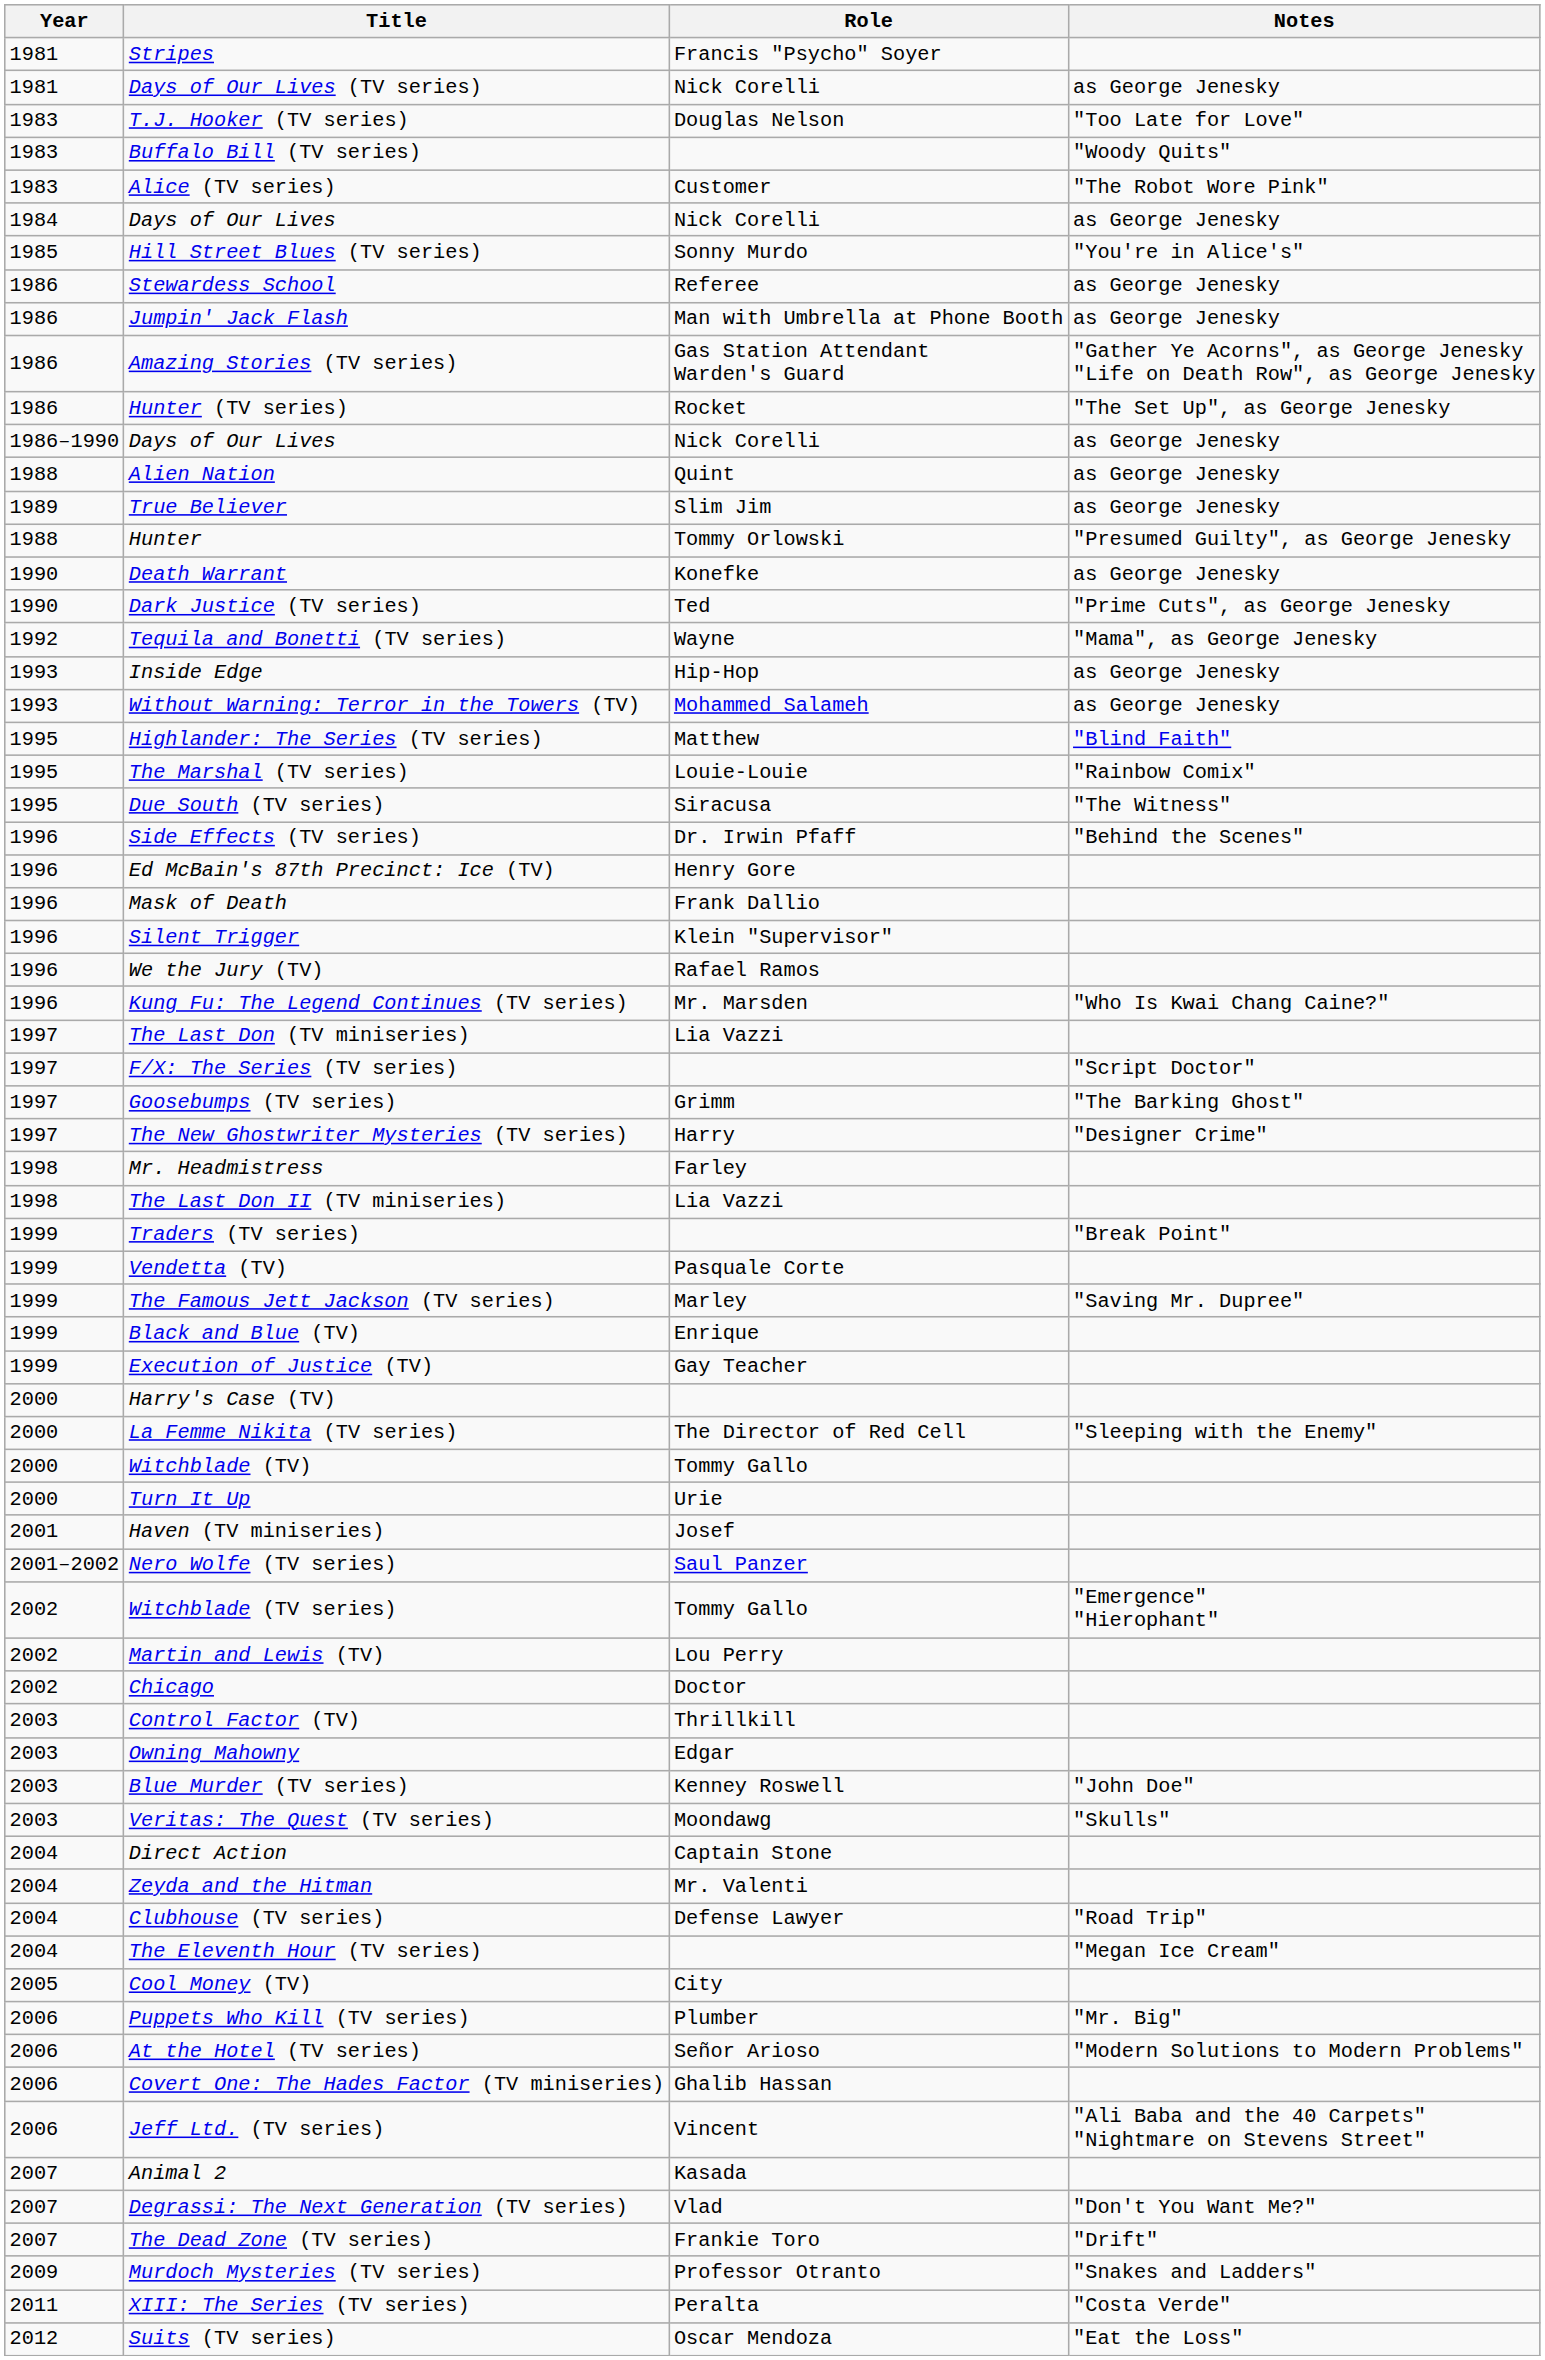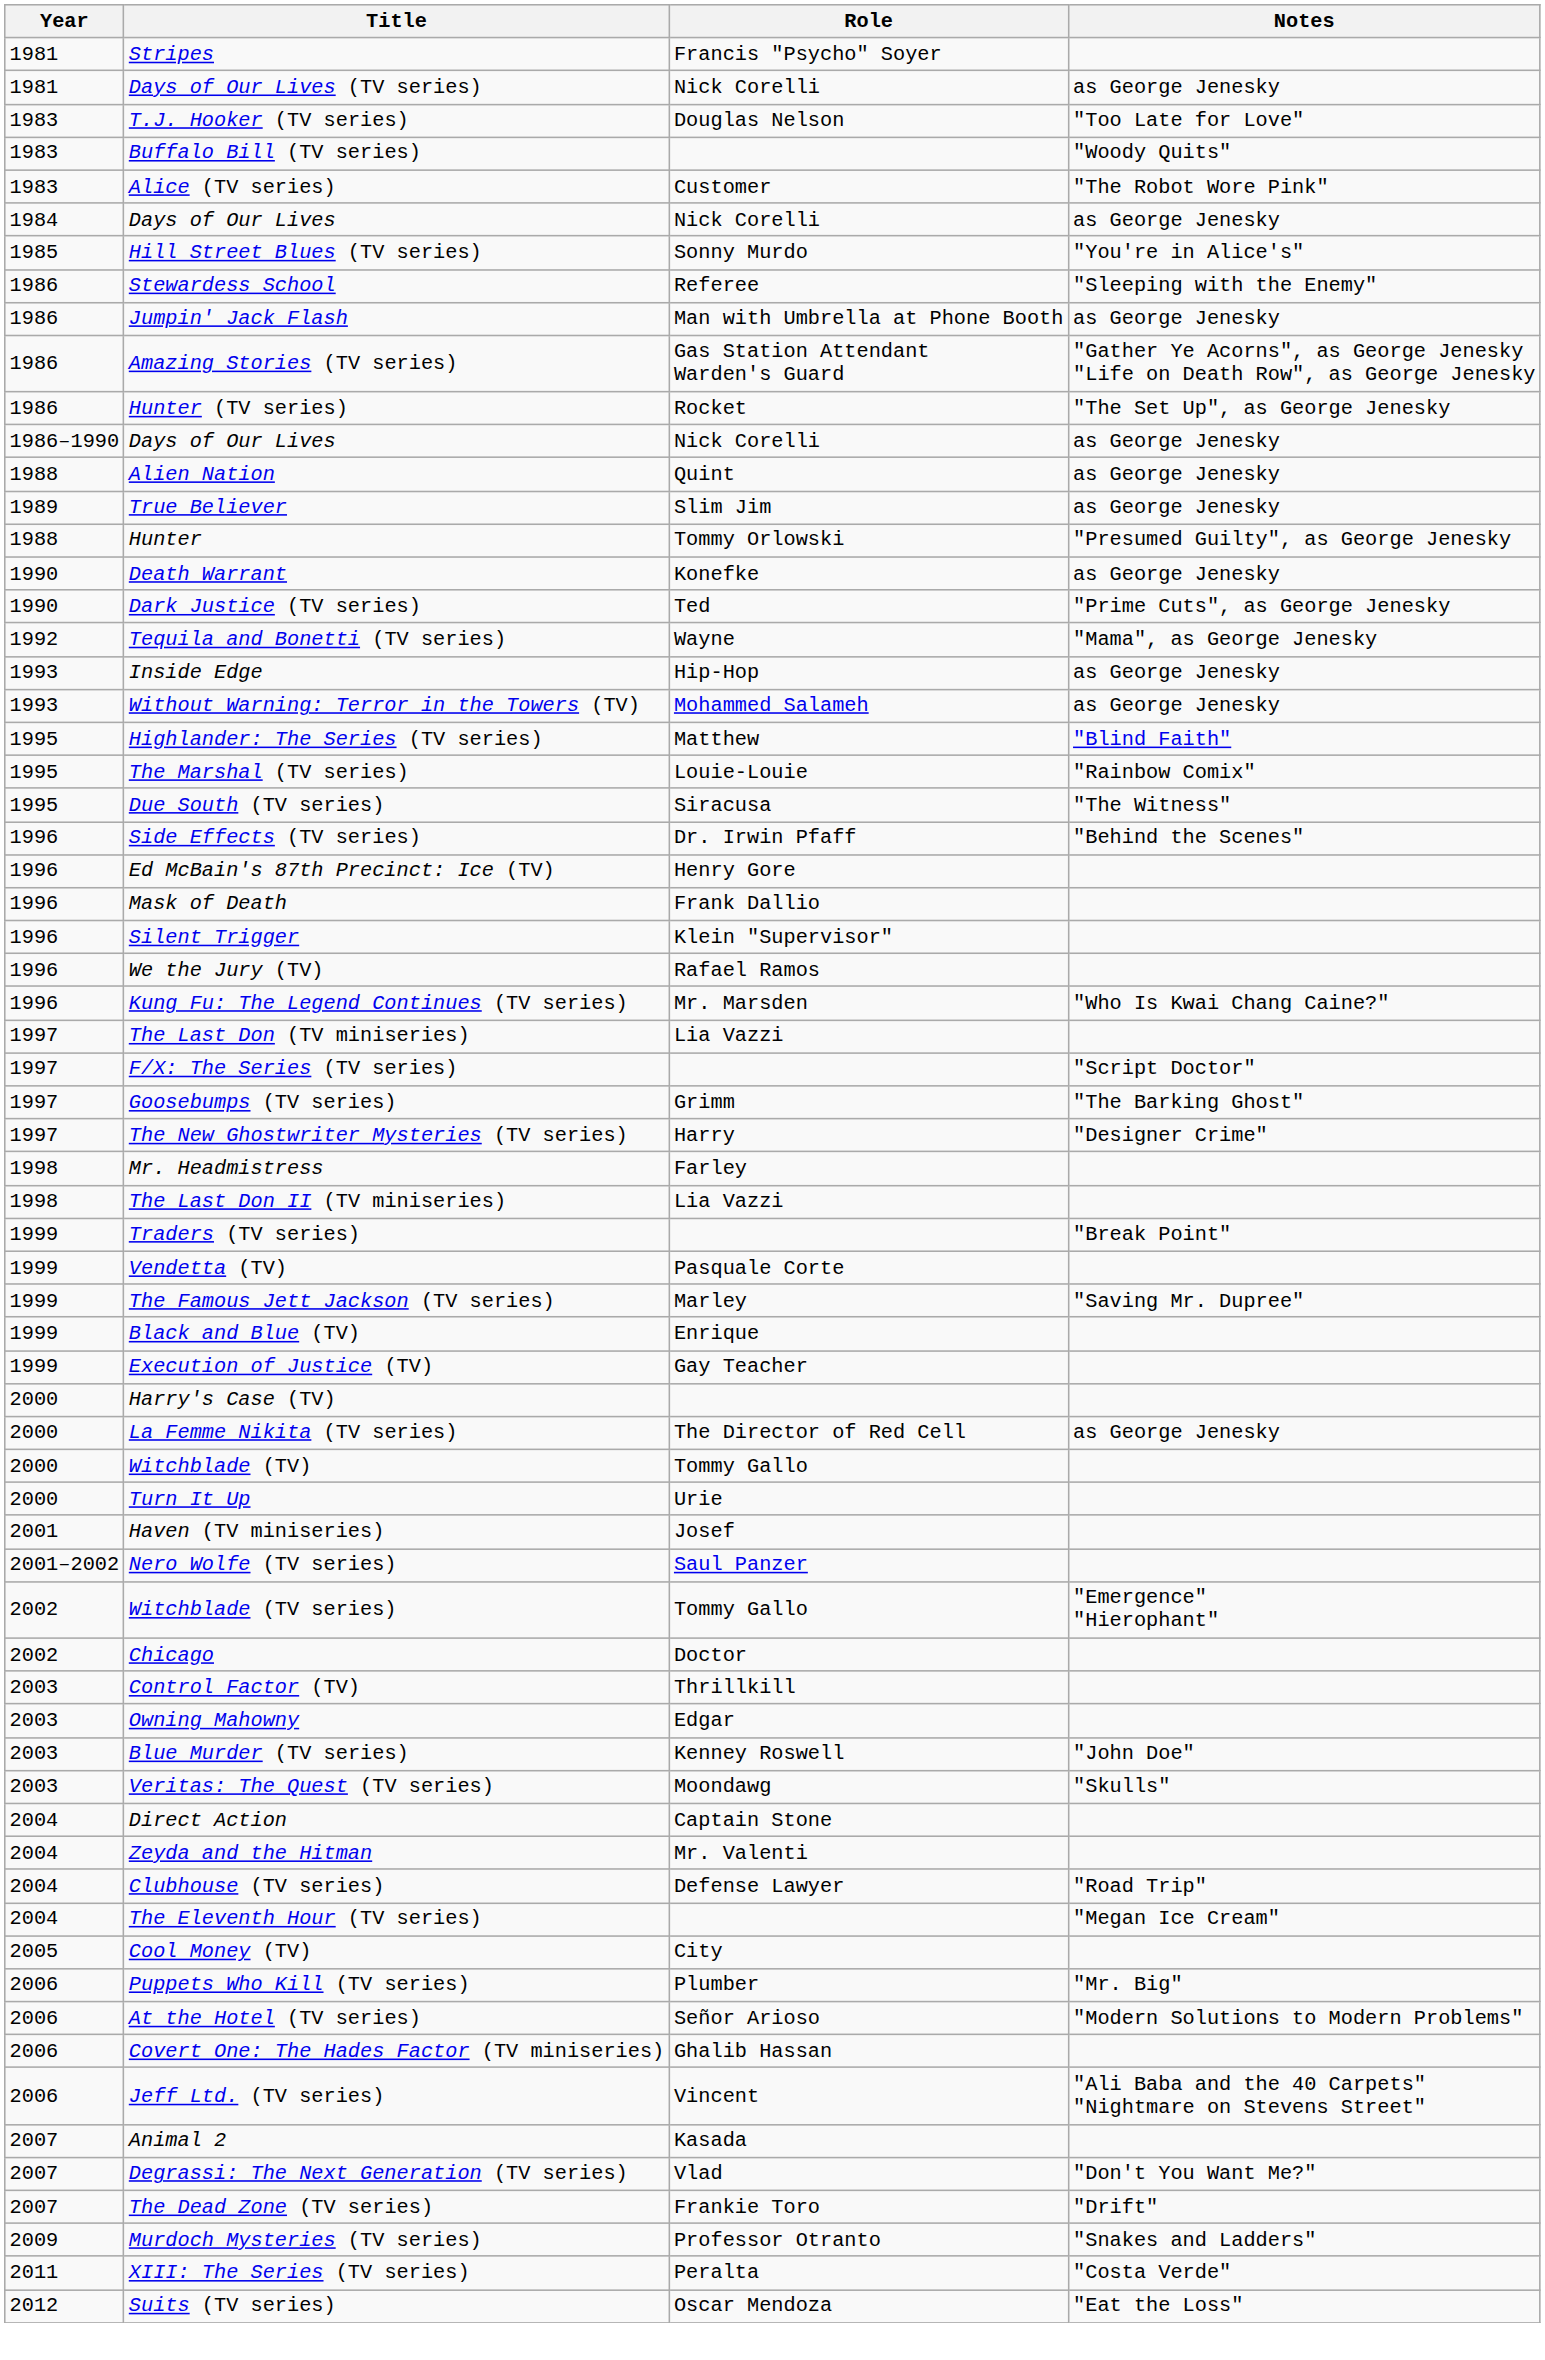 <table class="wikitable sortable">
 <tr>
 <th>Year</th>
 <th>Title</th>
 <th>Role</th>
 <th class="unsortable">Notes</th>
 </tr>
 <tr>
 <td>1981</td>
 <td><em><a href='#'>Stripes</a></em></td>
 <td>Francis "Psycho" Soyer</td>
 <td></td>
 </tr>
 <tr>
 <td>1981</td>
 <td><em><a href='#'>Days of Our Lives</a></em> (TV series)</td>
 <td>Nick Corelli</td>
 <td>as George Jenesky</td>
 </tr>
 <tr>
 <td>1983</td>
 <td><em><a href='#'>T.J. Hooker</a></em> (TV series)</td>
 <td>Douglas Nelson</td>
 <td>"Too Late for Love"</td>
 </tr>
 <tr>
 <td>1983</td>
 <td><em><a href='#'>Buffalo Bill</a></em> (TV series)</td>
 <td></td>
 <td>"Woody Quits"</td>
 </tr>
 <tr>
 <td>1983</td>
 <td><em><a href='#'>Alice</a></em> (TV series)</td>
 <td>Customer</td>
 <td>"The Robot Wore Pink"</td>
 </tr>
 <tr>
 <td>1984</td>
 <td><em>Days of Our Lives</em></td>
 <td>Nick Corelli</td>
 <td>as George Jenesky</td>
 </tr>
 <tr>
 <td>1985</td>
 <td><em><a href='#'>Hill Street Blues</a></em> (TV series)</td>
 <td>Sonny Murdo</td>
 <td>"You're in Alice's"</td>
 </tr>
 <tr>
 <td>1986</td>
 <td><em><a href='#'>Stewardess School</a></em></td>
 <td>Referee</td>
-<td>as George Jenesky</td>
+<td>"Sleeping with the Enemy"</td>
 </tr>
 <tr>
 <td>1986</td>
 <td><em><a href='#'>Jumpin' Jack Flash</a></em></td>
 <td>Man with Umbrella at Phone Booth</td>
 <td>as George Jenesky</td>
 </tr>
 <tr>
 <td>1986</td>
 <td><em><a href='#'>Amazing Stories</a></em> (TV series)</td>
 <td>Gas Station Attendant<br>Warden's Guard</td>
 <td>"Gather Ye Acorns", as George Jenesky<br>"Life on Death Row", as George Jenesky</td>
 </tr>
 <tr>
 <td>1986</td>
 <td><em><a href='#'>Hunter</a></em> (TV series)</td>
 <td>Rocket</td>
 <td>"The Set Up", as George Jenesky</td>
 </tr>
 <tr>
 <td>1986–1990</td>
 <td><em>Days of Our Lives</em></td>
 <td>Nick Corelli</td>
 <td>as George Jenesky</td>
 </tr>
 <tr>
 <td>1988</td>
 <td><em><a href='#'>Alien Nation</a></em></td>
 <td>Quint</td>
 <td>as George Jenesky</td>
 </tr>
 <tr>
 <td>1989</td>
 <td><em><a href='#'>True Believer</a></em></td>
 <td>Slim Jim</td>
 <td>as George Jenesky</td>
 </tr>
 <tr>
 <td>1988</td>
 <td><em>Hunter</em></td>
 <td>Tommy Orlowski</td>
 <td>"Presumed Guilty", as George Jenesky</td>
 </tr>
 <tr>
 <td>1990</td>
 <td><em><a href='#'>Death Warrant</a></em></td>
 <td>Konefke</td>
 <td>as George Jenesky</td>
 </tr>
 <tr>
 <td>1990</td>
 <td><em><a href='#'>Dark Justice</a></em> (TV series)</td>
 <td>Ted</td>
 <td>"Prime Cuts", as George Jenesky</td>
 </tr>
 <tr>
 <td>1992</td>
 <td><em><a href='#'>Tequila and Bonetti</a></em> (TV series)</td>
 <td>Wayne</td>
 <td>"Mama", as George Jenesky</td>
 </tr>
 <tr>
 <td>1993</td>
 <td><em>Inside Edge</em></td>
 <td>Hip-Hop</td>
 <td>as George Jenesky</td>
 </tr>
 <tr>
 <td>1993</td>
 <td><em><a href='#'>Without Warning: Terror in the Towers</a></em> (TV)</td>
 <td><a href='#'>Mohammed Salameh</a></td>
 <td>as George Jenesky</td>
 </tr>
 <tr>
 <td>1995</td>
 <td><em><a href='#'>Highlander: The Series</a></em> (TV series)</td>
 <td>Matthew</td>
 <td><a href='#'>"Blind Faith"</a></td>
 </tr>
 <tr>
 <td>1995</td>
 <td><em><a href='#'>The Marshal</a></em> (TV series)</td>
 <td>Louie-Louie</td>
 <td>"Rainbow Comix"</td>
 </tr>
 <tr>
 <td>1995</td>
 <td><em><a href='#'>Due South</a></em> (TV series)</td>
 <td>Siracusa</td>
 <td>"The Witness"</td>
 </tr>
 <tr>
 <td>1996</td>
 <td><em><a href='#'>Side Effects</a></em> (TV series)</td>
 <td>Dr. Irwin Pfaff</td>
 <td>"Behind the Scenes"</td>
 </tr>
 <tr>
 <td>1996</td>
 <td><em>Ed McBain's 87th Precinct: Ice</em> (TV)</td>
 <td>Henry Gore</td>
 <td></td>
 </tr>
 <tr>
 <td>1996</td>
 <td><em>Mask of Death</em></td>
 <td>Frank Dallio</td>
 <td></td>
 </tr>
 <tr>
 <td>1996</td>
 <td><em><a href='#'>Silent Trigger</a></em></td>
 <td>Klein "Supervisor"</td>
 <td></td>
 </tr>
 <tr>
 <td>1996</td>
 <td><em>We the Jury</em> (TV)</td>
 <td>Rafael Ramos</td>
 <td></td>
 </tr>
 <tr>
 <td>1996</td>
 <td><em><a href='#'>Kung Fu: The Legend Continues</a></em> (TV series)</td>
 <td>Mr. Marsden</td>
 <td>"Who Is Kwai Chang Caine?"</td>
 </tr>
 <tr>
 <td>1997</td>
 <td><em><a href='#'>The Last Don</a></em> (TV miniseries)</td>
 <td>Lia Vazzi</td>
 <td></td>
 </tr>
 <tr>
 <td>1997</td>
 <td><em><a href='#'>F/X: The Series</a></em> (TV series)</td>
 <td></td>
 <td>"Script Doctor"</td>
 </tr>
 <tr>
 <td>1997</td>
 <td><em><a href='#'>Goosebumps</a></em> (TV series)</td>
 <td>Grimm</td>
 <td>"The Barking Ghost"</td>
 </tr>
 <tr>
 <td>1997</td>
 <td><em><a href='#'>The New Ghostwriter Mysteries</a></em> (TV series)</td>
 <td>Harry</td>
 <td>"Designer Crime"</td>
 </tr>
 <tr>
 <td>1998</td>
 <td><em>Mr. Headmistress</em></td>
 <td>Farley</td>
 <td></td>
 </tr>
 <tr>
 <td>1998</td>
 <td><em><a href='#'>The Last Don II</a></em> (TV miniseries)</td>
 <td>Lia Vazzi</td>
 <td></td>
 </tr>
 <tr>
 <td>1999</td>
 <td><em><a href='#'>Traders</a></em> (TV series)</td>
 <td></td>
 <td>"Break Point"</td>
 </tr>
 <tr>
 <td>1999</td>
 <td><em><a href='#'>Vendetta</a></em> (TV)</td>
 <td>Pasquale Corte</td>
 <td></td>
 </tr>
 <tr>
 <td>1999</td>
 <td><em><a href='#'>The Famous Jett Jackson</a></em> (TV series)</td>
 <td>Marley</td>
 <td>"Saving Mr. Dupree"</td>
 </tr>
 <tr>
 <td>1999</td>
 <td><em><a href='#'>Black and Blue</a></em> (TV)</td>
 <td>Enrique</td>
 <td></td>
 </tr>
 <tr>
 <td>1999</td>
 <td><em><a href='#'>Execution of Justice</a></em> (TV)</td>
 <td>Gay Teacher</td>
 <td></td>
 </tr>
 <tr>
 <td>2000</td>
 <td><em>Harry's Case</em> (TV)</td>
 <td></td>
 <td></td>
 </tr>
 <tr>
 <td>2000</td>
 <td><em><a href='#'>La Femme Nikita</a></em> (TV series)</td>
 <td>The Director of Red Cell</td>
-<td>"Sleeping with the Enemy"</td>
+<td>as George Jenesky</td>
 </tr>
 <tr>
 <td>2000</td>
 <td><em><a href='#'>Witchblade</a></em> (TV)</td>
 <td>Tommy Gallo</td>
 <td></td>
 </tr>
 <tr>
 <td>2000</td>
 <td><em><a href='#'>Turn It Up</a></em></td>
 <td>Urie</td>
 <td></td>
 </tr>
 <tr>
 <td>2001</td>
 <td><em>Haven</em> (TV miniseries)</td>
 <td>Josef</td>
 <td></td>
 </tr>
 <tr>
 <td>2001–2002</td>
 <td><em><a href='#'>Nero Wolfe</a></em> (TV series)</td>
 <td><a href='#'>Saul Panzer</a></td>
 <td></td>
 </tr>
 <tr>
 <td>2002</td>
 <td><em><a href='#'>Witchblade</a></em> (TV series)</td>
 <td>Tommy Gallo</td>
 <td>"Emergence"<br>"Hierophant"</td>
-</tr>
-<tr>
-<td>2002</td>
-<td><em><a href='#'>Martin and Lewis</a></em> (TV)</td>
-<td>Lou Perry</td>
-<td></td>
 </tr>
 <tr>
 <td>2002</td>
 <td><em><a href='#'>Chicago</a></em></td>
 <td>Doctor</td>
 <td></td>
 </tr>
 <tr>
 <td>2003</td>
 <td><em><a href='#'>Control Factor</a></em> (TV)</td>
 <td>Thrillkill</td>
 <td></td>
 </tr>
 <tr>
 <td>2003</td>
 <td><em><a href='#'>Owning Mahowny</a></em></td>
 <td>Edgar</td>
 <td></td>
 </tr>
 <tr>
 <td>2003</td>
 <td><em><a href='#'>Blue Murder</a></em> (TV series)</td>
 <td>Kenney Roswell</td>
 <td>"John Doe"</td>
 </tr>
 <tr>
 <td>2003</td>
 <td><em><a href='#'>Veritas: The Quest</a></em> (TV series)</td>
 <td>Moondawg</td>
 <td>"Skulls"</td>
 </tr>
 <tr>
 <td>2004</td>
 <td><em>Direct Action</em></td>
 <td>Captain Stone</td>
 <td></td>
 </tr>
 <tr>
 <td>2004</td>
 <td><em><a href='#'>Zeyda and the Hitman</a></em></td>
 <td>Mr. Valenti</td>
 <td></td>
 </tr>
 <tr>
 <td>2004</td>
 <td><em><a href='#'>Clubhouse</a></em> (TV series)</td>
 <td>Defense Lawyer</td>
 <td>"Road Trip"</td>
 </tr>
 <tr>
 <td>2004</td>
 <td><em><a href='#'>The Eleventh Hour</a></em> (TV series)</td>
 <td></td>
 <td>"Megan Ice Cream"</td>
 </tr>
 <tr>
 <td>2005</td>
 <td><em><a href='#'>Cool Money</a></em> (TV)</td>
 <td>City</td>
 <td></td>
 </tr>
 <tr>
 <td>2006</td>
 <td><em><a href='#'>Puppets Who Kill</a></em> (TV series)</td>
 <td>Plumber</td>
 <td>"Mr. Big"</td>
 </tr>
 <tr>
 <td>2006</td>
 <td><em><a href='#'>At the Hotel</a></em> (TV series)</td>
 <td>Señor Arioso</td>
 <td>"Modern Solutions to Modern Problems"</td>
 </tr>
 <tr>
 <td>2006</td>
 <td><em><a href='#'>Covert One: The Hades Factor</a></em> (TV miniseries)</td>
 <td>Ghalib Hassan</td>
 <td></td>
 </tr>
 <tr>
 <td>2006</td>
 <td><em><a href='#'>Jeff Ltd.</a></em> (TV series)</td>
 <td>Vincent</td>
 <td>"Ali Baba and the 40 Carpets"<br>"Nightmare on Stevens Street"</td>
 </tr>
 <tr>
 <td>2007</td>
 <td><em>Animal 2</em></td>
 <td>Kasada</td>
 <td></td>
 </tr>
 <tr>
 <td>2007</td>
 <td><em><a href='#'>Degrassi: The Next Generation</a></em> (TV series)</td>
 <td>Vlad</td>
 <td>"Don't You Want Me?"</td>
 </tr>
 <tr>
 <td>2007</td>
 <td><em><a href='#'>The Dead Zone</a></em> (TV series)</td>
 <td>Frankie Toro</td>
 <td>"Drift"</td>
 </tr>
 <tr>
 <td>2009</td>
 <td><em><a href='#'>Murdoch Mysteries</a></em> (TV series)</td>
 <td>Professor Otranto</td>
 <td>"Snakes and Ladders"</td>
 </tr>
 <tr>
 <td>2011</td>
 <td><em><a href='#'>XIII: The Series</a></em> (TV series)</td>
 <td>Peralta</td>
 <td>"Costa Verde"</td>
 </tr>
 <tr>
 <td>2012</td>
 <td><em><a href='#'>Suits</a></em> (TV series)</td>
 <td>Oscar Mendoza</td>
 <td>"Eat the Loss"</td>
 </tr>
 </table>
